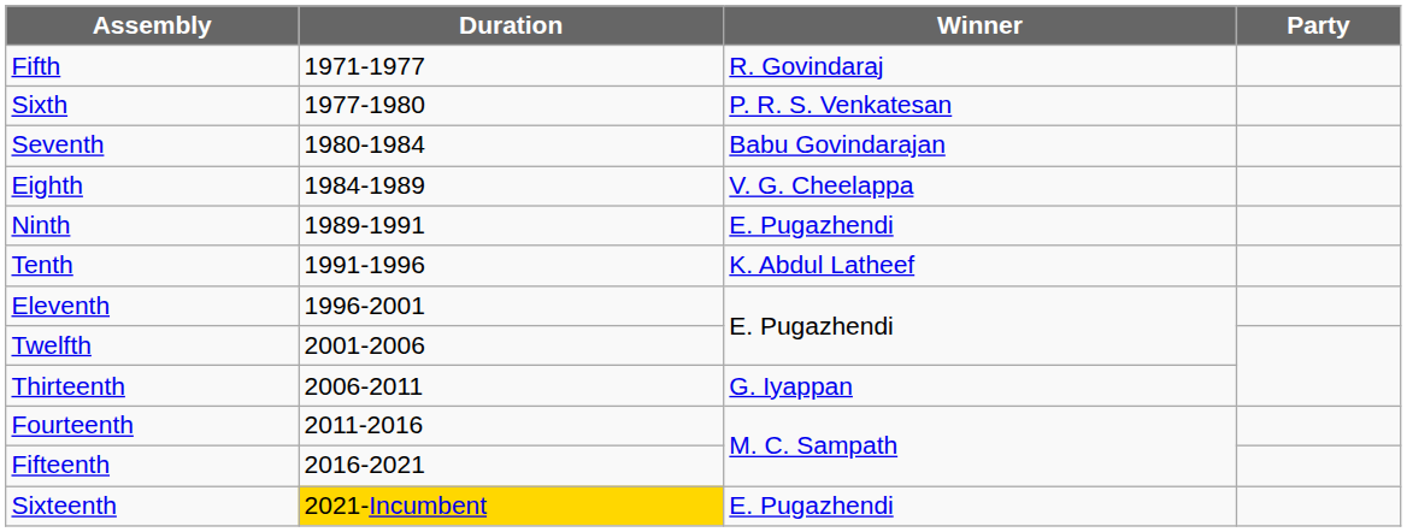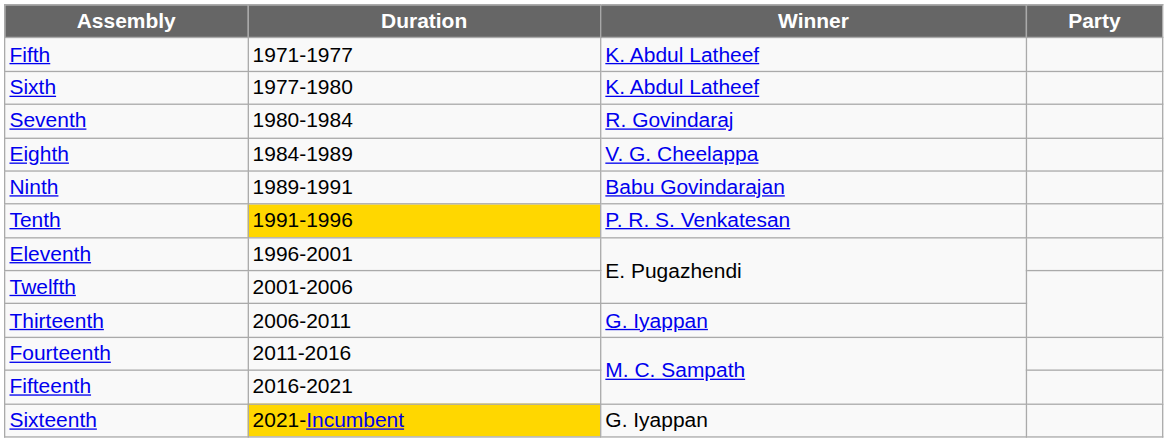 <table class="wikitable sortable" width="70%">
 <tr>
 <th style="background-color:#666666; color:white">Assembly</th>
 <th style="background-color:#666666; color:white">Duration</th>
 <th style="background-color:#666666; color:white">Winner</th>
 <th style="background-color:#666666; color:white" colspan="2">Party</th>
 </tr>
 <tr>
 <td><a href='#'>Fifth</a></td>
 <td>1971-1977</td>
-<td><a href='#'>R. Govindaraj</a></td>
+<td><a href='#'>K. Abdul Latheef</a></td>
 <td></td>
 </tr>
 <tr>
 <td><a href='#'>Sixth</a></td>
 <td>1977-1980</td>
-<td><a href='#'>P. R. S. Venkatesan</a></td>
+<td><a href='#'>K. Abdul Latheef</a></td>
 <td></td>
 </tr>
 <tr>
 <td><a href='#'>Seventh</a></td>
 <td>1980-1984</td>
-<td><a href='#'>Babu Govindarajan</a></td>
+<td><a href='#'>R. Govindaraj</a></td>
 <td></td>
 </tr>
 <tr>
 <td><a href='#'>Eighth</a></td>
 <td>1984-1989</td>
 <td><a href='#'>V. G. Cheelappa</a></td>
 <td></td>
 </tr>
 <tr>
 <td><a href='#'>Ninth</a></td>
 <td>1989-1991</td>
-<td><a href='#'>E. Pugazhendi</a></td>
+<td><a href='#'>Babu Govindarajan</a></td>
 <td></td>
 </tr>
 <tr>
 <td><a href='#'>Tenth</a></td>
-<td>1991-1996</td>
-<td><a href='#'>K. Abdul Latheef</a></td>
+<td style="background: gold;">1991-1996</td>
+<td><a href='#'>P. R. S. Venkatesan</a></td>
 <td></td>
 </tr>
 <tr>
 <td><a href='#'>Eleventh</a></td>
 <td>1996-2001</td>
 <td rowspan=2>E. Pugazhendi</td>
 <td></td>
 </tr>
 <tr>
 <td><a href='#'>Twelfth</a></td>
 <td>2001-2006</td>
 </tr>
 <tr>
 <td><a href='#'>Thirteenth</a></td>
 <td>2006-2011</td>
 <td><a href='#'>G. Iyappan</a></td>
 </tr>
 <tr>
 <td><a href='#'>Fourteenth</a></td>
 <td>2011-2016</td>
 <td rowspan=2><a href='#'>M. C. Sampath</a></td>
 <td></td>
 </tr>
 <tr>
 <td><a href='#'>Fifteenth</a></td>
 <td>2016-2021</td>
 </tr>
 <tr>
 <td><a href='#'>Sixteenth</a></td>
 <td style="background: gold;">2021-<a href='#'>Incumbent</a></td>
-<td><a href='#'>E. Pugazhendi</a></td>
+<td>G. Iyappan</td>
 <td></td>
 </tr>
 </table>
